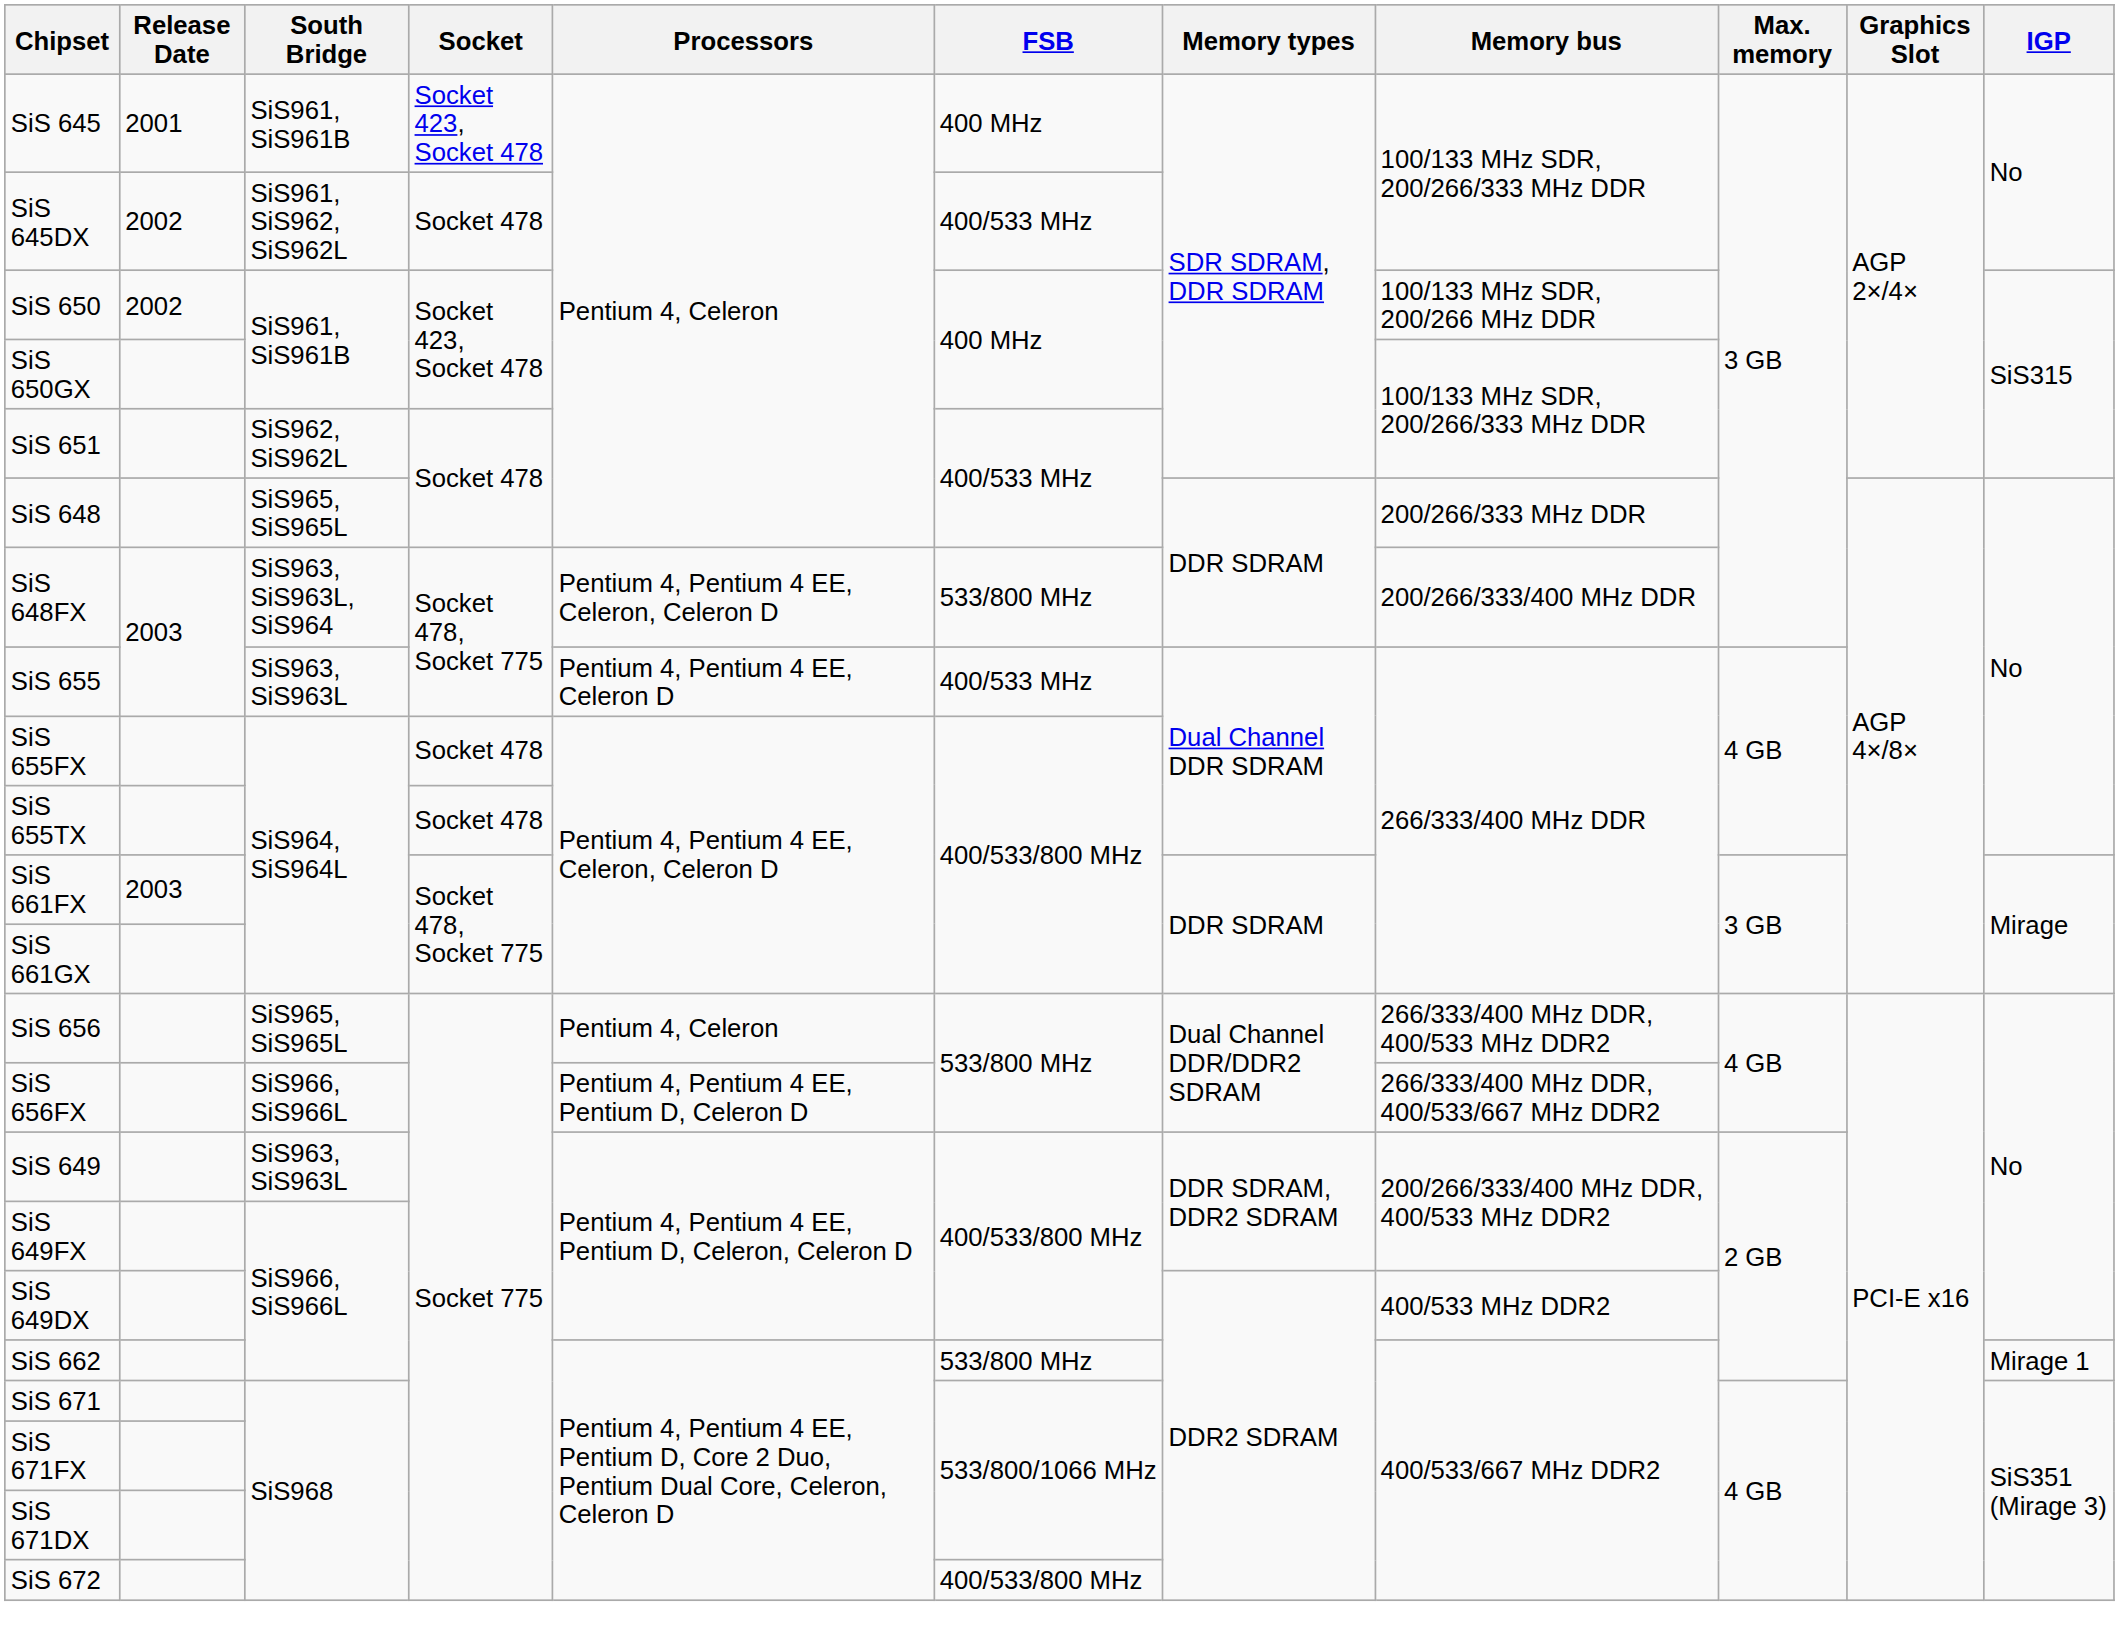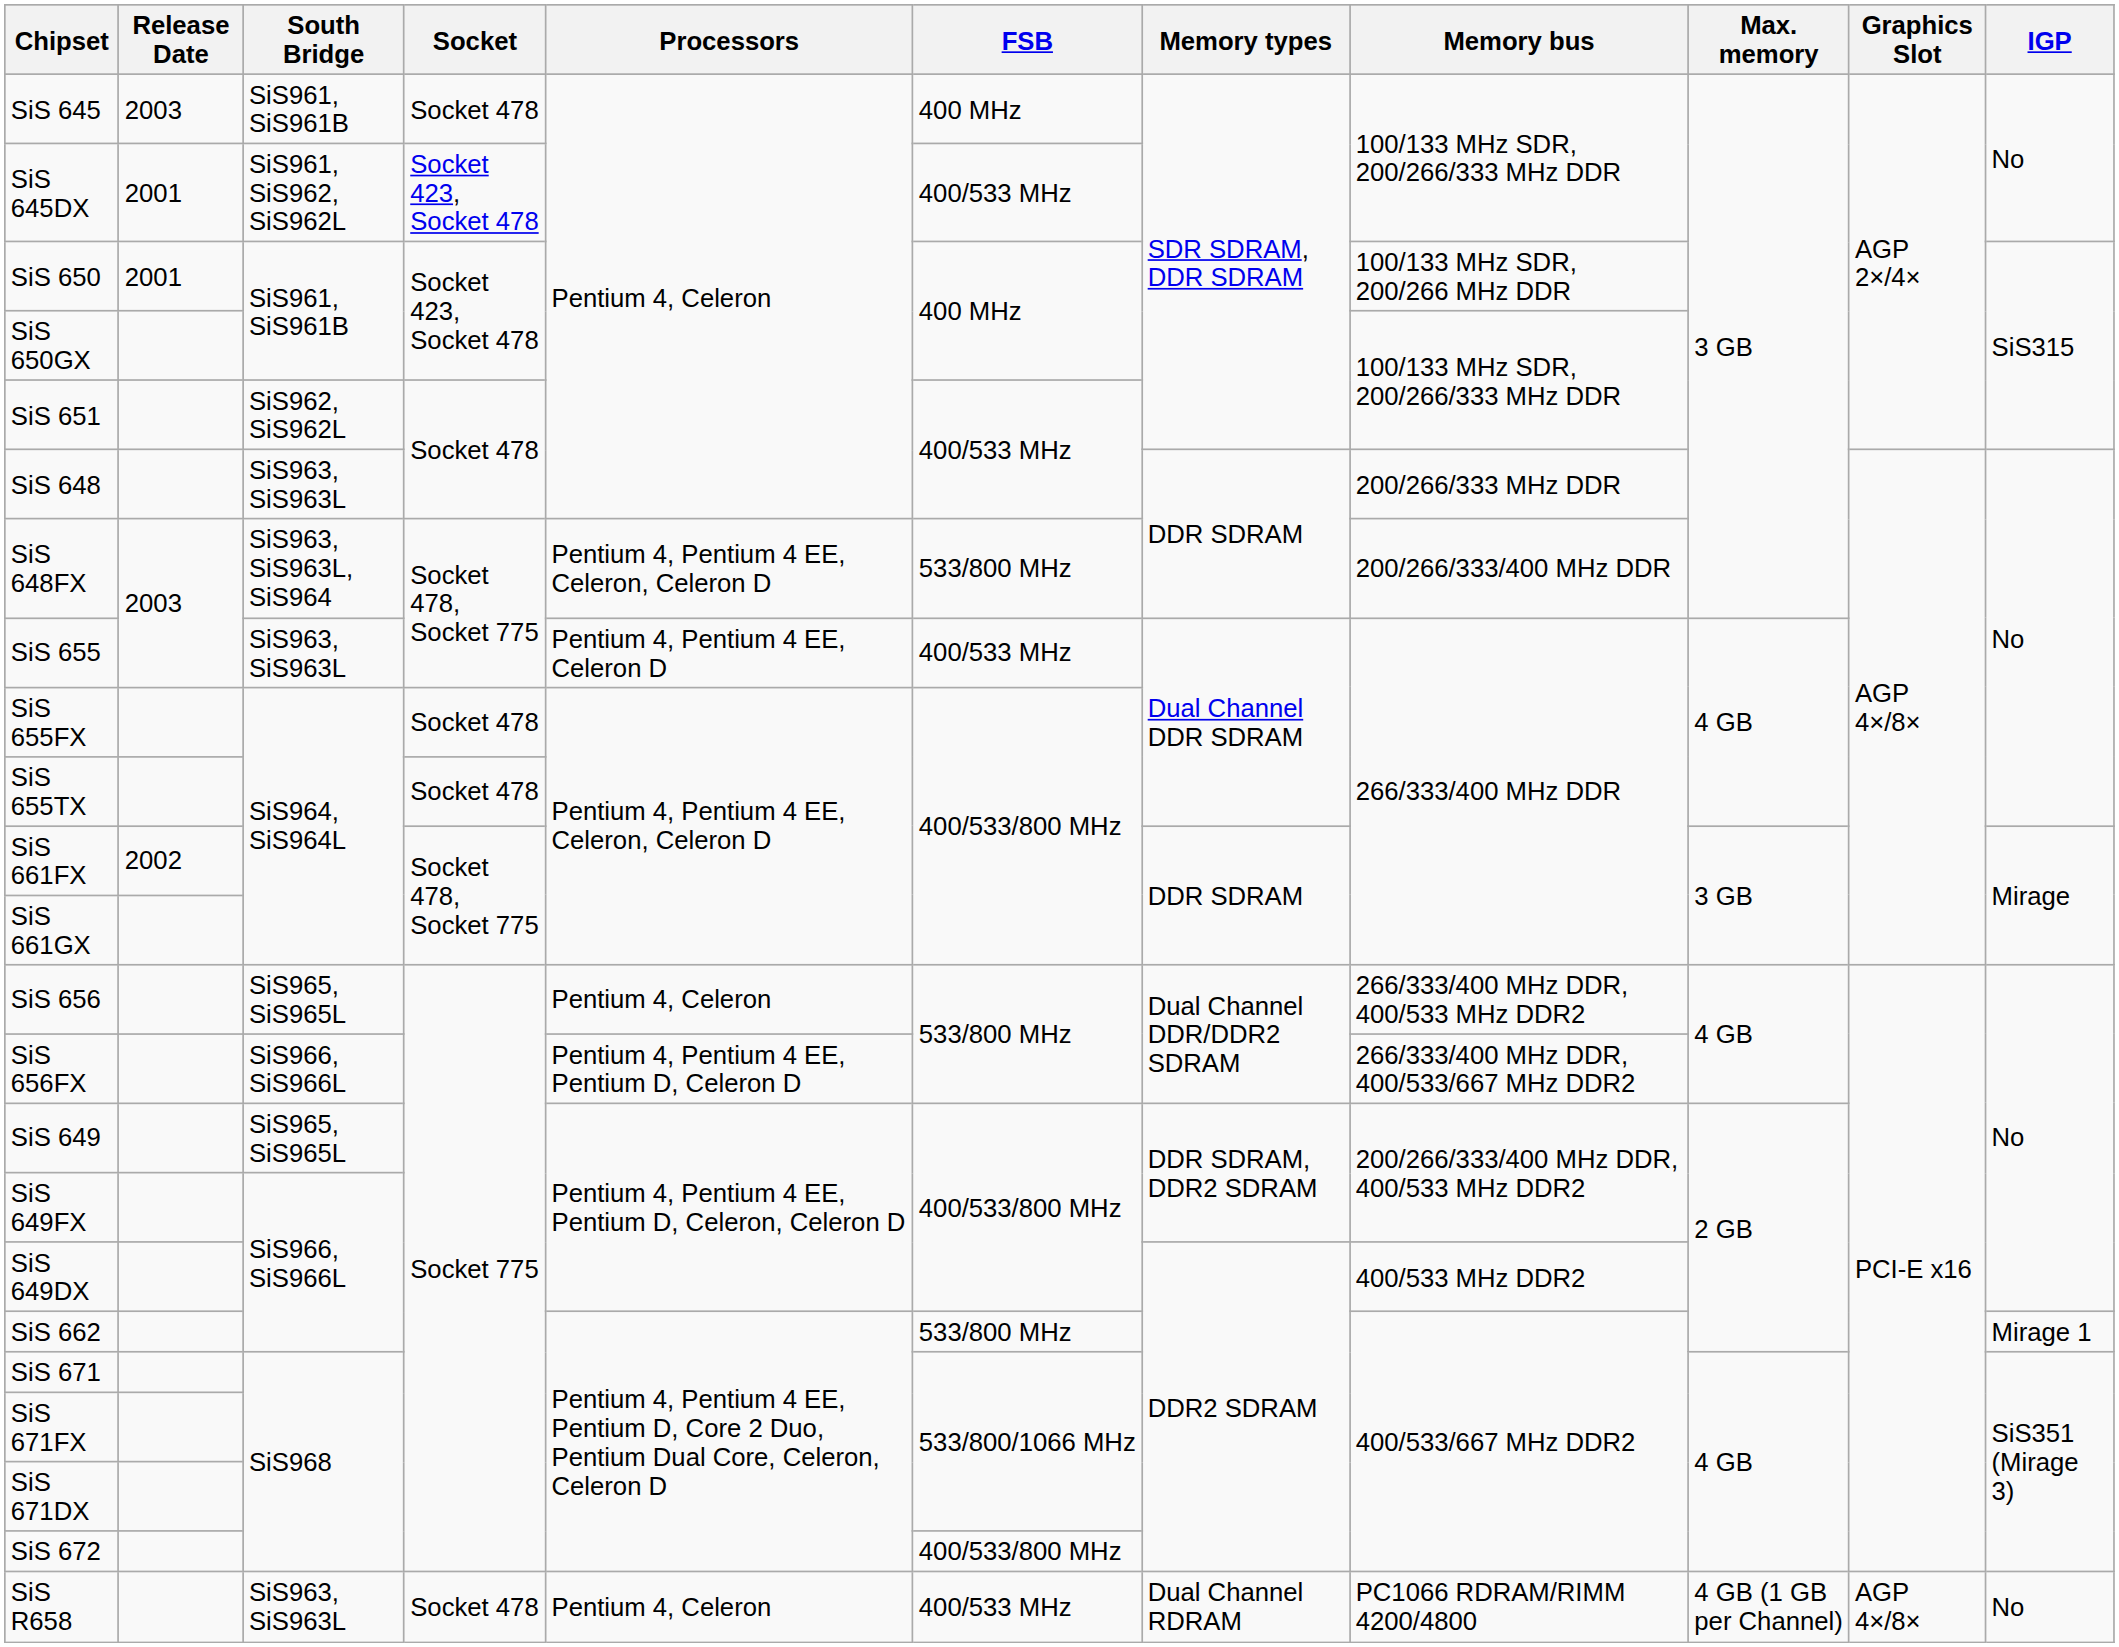 <table class="wikitable" style="font-size: 95%;">
 <tr>
 <th>Chipset</th>
 <th>Release Date</th>
 <th>South Bridge</th>
 <th>Socket</th>
 <th>Processors</th>
 <th><a href='#'>FSB</a></th>
 <th>Memory types</th>
 <th>Memory bus</th>
 <th>Max. memory</th>
 <th>Graphics Slot</th>
 <th><a href='#'>IGP</a></th>
 </tr>
 <tr>
 <td>SiS 645</td>
-<td>2001</td>
+<td>2003</td>
 <td>SiS961, SiS961B</td>
-<td><a href='#'>Socket 423</a>, <a href='#'>Socket 478</a></td>
+<td>Socket 478</td>
 <td rowspan="6">Pentium 4, Celeron</td>
 <td>400 MHz</td>
 <td rowspan="5"><a href='#'>SDR SDRAM</a>, <a href='#'>DDR SDRAM</a></td>
 <td rowspan="2">100/133 MHz SDR, 200/266/333 MHz DDR</td>
 <td rowspan="7">3 GB</td>
 <td rowspan="5">AGP 2×/4×</td>
 <td rowspan="2">No</td>
 </tr>
 <tr>
 <td>SiS 645DX</td>
-<td>2002</td>
+<td>2001</td>
 <td>SiS961, SiS962, SiS962L</td>
-<td>Socket 478</td>
+<td><a href='#'>Socket 423</a>, <a href='#'>Socket 478</a></td>
 <td>400/533 MHz</td>
 </tr>
 <tr>
 <td>SiS 650</td>
-<td>2002</td>
+<td>2001</td>
 <td rowspan="2">SiS961, SiS961B</td>
 <td rowspan="2">Socket 423, Socket 478</td>
 <td rowspan="2">400 MHz</td>
 <td>100/133 MHz SDR, 200/266 MHz DDR</td>
 <td rowspan="3">SiS315</td>
 </tr>
 <tr>
 <td>SiS 650GX</td>
 <td></td>
 <td rowspan="2">100/133 MHz SDR, 200/266/333 MHz DDR</td>
 </tr>
 <tr>
 <td>SiS 651</td>
 <td></td>
 <td>SiS962, SiS962L</td>
 <td rowspan="2">Socket 478</td>
 <td rowspan="2">400/533 MHz</td>
 </tr>
 <tr>
 <td>SiS 648</td>
 <td></td>
-<td>SiS965, SiS965L</td>
+<td>SiS963, SiS963L</td>
 <td rowspan="2">DDR SDRAM</td>
 <td>200/266/333 MHz DDR</td>
 <td rowspan="7">AGP 4×/8×</td>
 <td rowspan="5">No</td>
 </tr>
 <tr>
 <td>SiS 648FX</td>
 <td rowspan="2">2003</td>
 <td>SiS963, SiS963L, SiS964</td>
 <td rowspan="2">Socket 478, Socket 775</td>
 <td>Pentium 4, Pentium 4 EE, Celeron, Celeron D</td>
 <td>533/800 MHz</td>
 <td>200/266/333/400 MHz DDR</td>
 </tr>
 <tr>
 <td>SiS 655</td>
 <td>SiS963, SiS963L</td>
 <td>Pentium 4, Pentium 4 EE, Celeron D</td>
 <td>400/533 MHz</td>
 <td rowspan="3"><a href='#'>Dual Channel</a> DDR SDRAM</td>
 <td rowspan="5">266/333/400 MHz DDR</td>
 <td rowspan="3">4 GB</td>
 </tr>
 <tr>
 <td>SiS 655FX</td>
 <td></td>
 <td rowspan="4">SiS964, SiS964L</td>
 <td>Socket 478</td>
 <td rowspan="4">Pentium 4, Pentium 4 EE, Celeron, Celeron D</td>
 <td rowspan="4">400/533/800 MHz</td>
 </tr>
 <tr>
 <td>SiS 655TX</td>
 <td></td>
 <td>Socket 478</td>
 </tr>
 <tr>
 <td>SiS 661FX</td>
-<td>2003</td>
+<td>2002</td>
 <td rowspan="2">Socket 478, Socket 775</td>
 <td rowspan="2">DDR SDRAM</td>
 <td rowspan="2">3 GB</td>
 <td rowspan="2">Mirage</td>
 </tr>
 <tr>
 <td>SiS 661GX</td>
 <td></td>
 </tr>
 <tr>
 <td>SiS 656</td>
 <td></td>
 <td>SiS965, SiS965L</td>
 <td rowspan="10">Socket 775</td>
 <td>Pentium 4, Celeron</td>
 <td rowspan="2">533/800 MHz</td>
 <td rowspan="2" Dual-channel_architecture>Dual Channel DDR/DDR2 SDRAM</td>
 <td>266/333/400 MHz DDR, 400/533 MHz DDR2</td>
 <td rowspan="2">4 GB</td>
 <td rowspan="10">PCI-E x16</td>
 <td rowspan="5">No</td>
 </tr>
 <tr>
 <td>SiS 656FX</td>
 <td></td>
 <td>SiS966, SiS966L</td>
 <td>Pentium 4, Pentium 4 EE, Pentium D, Celeron D</td>
 <td>266/333/400 MHz DDR, 400/533/667 MHz DDR2</td>
 </tr>
 <tr>
 <td>SiS 649</td>
 <td></td>
-<td>SiS963, SiS963L</td>
+<td>SiS965, SiS965L</td>
 <td rowspan="3">Pentium 4, Pentium 4 EE, Pentium D, Celeron, Celeron D</td>
 <td rowspan="3">400/533/800 MHz</td>
 <td rowspan="2">DDR SDRAM, DDR2 SDRAM</td>
 <td rowspan="2">200/266/333/400 MHz DDR, 400/533 MHz DDR2</td>
 <td rowspan="4">2 GB</td>
 </tr>
 <tr>
 <td>SiS 649FX</td>
 <td></td>
 <td rowspan="3">SiS966, SiS966L</td>
 </tr>
 <tr>
 <td>SiS 649DX</td>
 <td></td>
 <td rowspan="6">DDR2 SDRAM</td>
 <td>400/533 MHz DDR2</td>
 </tr>
 <tr>
 <td>SiS 662</td>
 <td></td>
 <td rowspan="5">Pentium 4, Pentium 4 EE, Pentium D, Core 2 Duo, Pentium Dual Core, Celeron, Celeron D</td>
 <td>533/800 MHz</td>
 <td rowspan="5">400/533/667 MHz DDR2</td>
 <td>Mirage 1</td>
 </tr>
 <tr>
 <td>SiS 671</td>
 <td></td>
 <td rowspan="4">SiS968</td>
 <td rowspan="3">533/800/1066 MHz</td>
 <td rowspan="4">4 GB</td>
 <td rowspan="4">SiS351 (Mirage 3)</td>
 </tr>
 <tr>
 <td>SiS 671FX</td>
 <td></td>
 </tr>
 <tr>
 <td>SiS 671DX</td>
 <td></td>
 </tr>
 <tr>
 <td>SiS 672</td>
 <td></td>
 <td>400/533/800 MHz</td>
 </tr>
+<tr>
+<td>SiS R658</td>
+<td></td>
+<td>SiS963, SiS963L</td>
+<td>Socket 478</td>
+<td>Pentium 4, Celeron</td>
+<td>400/533 MHz</td>
+<td Dual-channel_architecture>Dual Channel RDRAM</td>
+<td>PC1066 RDRAM/RIMM 4200/4800</td>
+<td>4 GB (1 GB per Channel)</td>
+<td>AGP 4×/8×</td>
+<td>No</td>
+</tr>
 </table>
